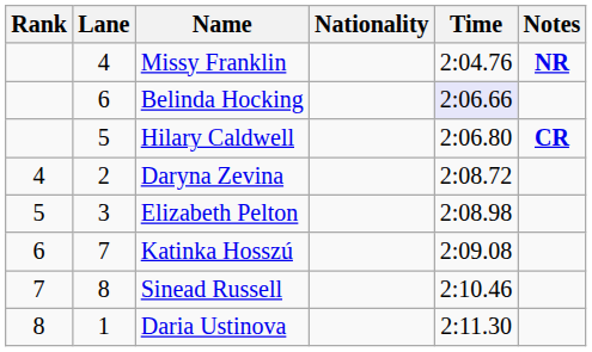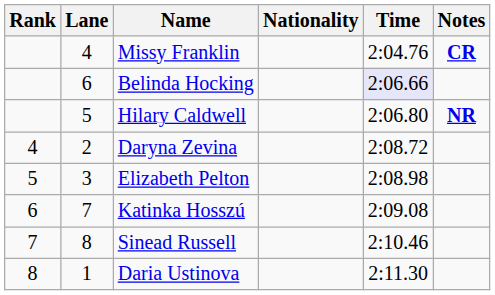 <table class="wikitable sortable" style="text-align:center">
 <tr>
 <th>Rank</th>
 <th>Lane</th>
 <th>Name</th>
 <th>Nationality</th>
 <th>Time</th>
 <th>Notes</th>
 </tr>
 <tr>
 <td></td>
 <td>4</td>
 <td align=left><a href='#'>Missy Franklin</a></td>
 <td align=left></td>
 <td>2:04.76</td>
-<td><strong><a href='#'>NR</a></strong></td>
+<td><strong><a href='#'>CR</a></strong></td>
 </tr>
 <tr>
 <td></td>
 <td>6</td>
 <td align=left><a href='#'>Belinda Hocking</a></td>
 <td align=left></td>
 <td style="background: lavender;">2:06.66</td>
 <td></td>
 </tr>
 <tr>
 <td></td>
 <td>5</td>
 <td align=left><a href='#'>Hilary Caldwell</a></td>
 <td align=left></td>
 <td>2:06.80</td>
-<td><strong><a href='#'>CR</a></strong></td>
+<td><strong><a href='#'>NR</a></strong></td>
 </tr>
 <tr>
 <td>4</td>
 <td>2</td>
 <td align=left><a href='#'>Daryna Zevina</a></td>
 <td align=left></td>
 <td>2:08.72</td>
 <td></td>
 </tr>
 <tr>
 <td>5</td>
 <td>3</td>
 <td align=left><a href='#'>Elizabeth Pelton</a></td>
 <td align=left></td>
 <td>2:08.98</td>
 <td></td>
 </tr>
 <tr>
 <td>6</td>
 <td>7</td>
 <td align=left><a href='#'>Katinka Hosszú</a></td>
 <td align=left></td>
 <td>2:09.08</td>
 <td></td>
 </tr>
 <tr>
 <td>7</td>
 <td>8</td>
 <td align=left><a href='#'>Sinead Russell</a></td>
 <td align=left></td>
 <td>2:10.46</td>
 <td></td>
 </tr>
 <tr>
 <td>8</td>
 <td>1</td>
 <td align=left><a href='#'>Daria Ustinova</a></td>
 <td align=left></td>
 <td>2:11.30</td>
 <td></td>
 </tr>
 </table>
